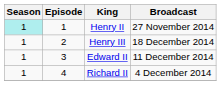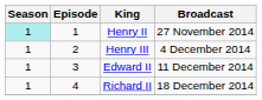 <table class="wikitable">
 <tr>
 <th>Season</th>
 <th>Episode</th>
 <th>King</th>
 <th>Broadcast</th>
 </tr>
 <tr align="center">
 <td style="background: paleturquoise;">1</td>
 <td>1</td>
 <td><a href='#'>Henry II</a></td>
 <td>27 November 2014</td>
 </tr>
 <tr align="center">
 <td>1</td>
 <td>2</td>
 <td><a href='#'>Henry III</a></td>
-<td>18 December 2014</td>
+<td>4 December 2014</td>
 </tr>
 <tr align="center">
 <td>1</td>
 <td>3</td>
 <td><a href='#'>Edward II</a></td>
 <td>11 December 2014</td>
 </tr>
 <tr align="center">
 <td>1</td>
 <td>4</td>
 <td><a href='#'>Richard II</a></td>
-<td>4 December 2014</td>
+<td>18 December 2014</td>
 </tr>
 <tr align="center">
 </tr>
 </table>
